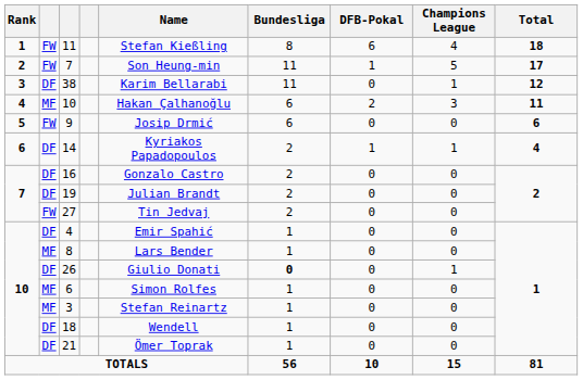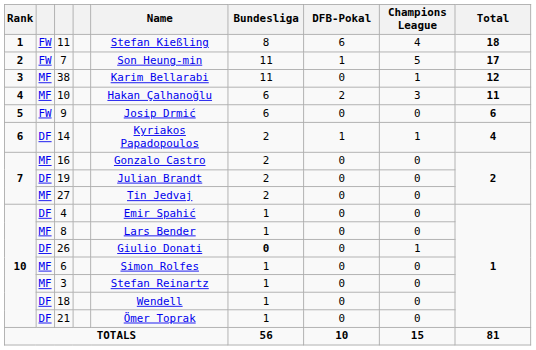 <table class="wikitable sortable" style="font-size: 95%; text-align: center;">
 <tr>
 <th width=15>Rank</th>
 <th width=15></th>
 <th width=15></th>
 <th width=15></th>
 <th width=150>Name</th>
 <th width=80>Bundesliga</th>
 <th width=80>DFB-Pokal</th>
 <th width=80>Champions League</th>
 <th width=80>Total</th>
 </tr>
 <tr>
 <td><strong>1</strong></td>
 <td><a href='#'>FW</a></td>
 <td>11</td>
 <td></td>
 <td><a href='#'>Stefan Kießling</a></td>
 <td>8</td>
 <td>6</td>
 <td>4</td>
 <td><strong>18</strong></td>
 </tr>
 <tr>
 <td><strong>2</strong></td>
 <td><a href='#'>FW</a></td>
 <td>7</td>
 <td></td>
 <td><a href='#'>Son Heung-min</a></td>
 <td>11</td>
 <td>1</td>
 <td>5</td>
 <td><strong>17</strong></td>
 </tr>
 <tr>
 <td><strong>3</strong></td>
-<td><a href='#'>DF</a></td>
+<td><a href='#'>MF</a></td>
 <td>38</td>
 <td></td>
 <td><a href='#'>Karim Bellarabi</a></td>
 <td>11</td>
 <td>0</td>
 <td>1</td>
 <td><strong>12</strong></td>
 </tr>
 <tr>
 <td><strong>4</strong></td>
 <td><a href='#'>MF</a></td>
 <td>10</td>
 <td></td>
 <td><a href='#'>Hakan Çalhanoğlu</a></td>
 <td>6</td>
 <td>2</td>
 <td>3</td>
 <td><strong>11</strong></td>
 </tr>
 <tr>
 <td><strong>5</strong></td>
 <td><a href='#'>FW</a></td>
 <td>9</td>
 <td></td>
 <td><a href='#'>Josip Drmić</a></td>
 <td>6</td>
 <td>0</td>
 <td>0</td>
 <td><strong>6</strong></td>
 </tr>
 <tr>
 <td><strong>6</strong></td>
 <td><a href='#'>DF</a></td>
 <td>14</td>
 <td></td>
 <td><a href='#'>Kyriakos Papadopoulos</a></td>
 <td>2</td>
 <td>1</td>
 <td>1</td>
 <td><strong>4</strong></td>
 </tr>
 <tr>
 <td rowspan=3><strong>7</strong></td>
-<td><a href='#'>DF</a></td>
+<td><a href='#'>MF</a></td>
 <td>16</td>
 <td></td>
 <td><a href='#'>Gonzalo Castro</a></td>
 <td>2</td>
 <td>0</td>
 <td>0</td>
 <td rowspan=3><strong>2</strong></td>
 </tr>
 <tr>
 <td><a href='#'>DF</a></td>
 <td>19</td>
 <td></td>
 <td><a href='#'>Julian Brandt</a></td>
 <td>2</td>
 <td>0</td>
 <td>0</td>
 </tr>
 <tr>
-<td><a href='#'>FW</a></td>
+<td><a href='#'>MF</a></td>
 <td>27</td>
 <td></td>
 <td><a href='#'>Tin Jedvaj</a></td>
 <td>2</td>
 <td>0</td>
 <td>0</td>
 </tr>
 <tr>
 <td rowspan=7><strong>10</strong></td>
 <td><a href='#'>DF</a></td>
 <td>4</td>
 <td></td>
 <td><a href='#'>Emir Spahić</a></td>
 <td>1</td>
 <td>0</td>
 <td>0</td>
 <td rowspan=7><strong>1</strong></td>
 </tr>
 <tr>
 <td><a href='#'>MF</a></td>
 <td>8</td>
 <td></td>
 <td><a href='#'>Lars Bender</a></td>
 <td>1</td>
 <td>0</td>
 <td>0</td>
 </tr>
 <tr>
 <td><a href='#'>DF</a></td>
 <td>26</td>
 <td></td>
 <td><a href='#'>Giulio Donati</a></td>
 <td><strong>0</strong></td>
 <td>0</td>
 <td>1</td>
 </tr>
 <tr>
 <td><a href='#'>MF</a></td>
 <td>6</td>
 <td></td>
 <td><a href='#'>Simon Rolfes</a></td>
 <td>1</td>
 <td>0</td>
 <td>0</td>
 </tr>
 <tr>
 <td><a href='#'>MF</a></td>
 <td>3</td>
 <td></td>
 <td><a href='#'>Stefan Reinartz</a></td>
 <td>1</td>
 <td>0</td>
 <td>0</td>
 </tr>
 <tr>
 <td><a href='#'>DF</a></td>
 <td>18</td>
 <td></td>
 <td><a href='#'>Wendell</a></td>
 <td>1</td>
 <td>0</td>
 <td>0</td>
 </tr>
 <tr>
 <td><a href='#'>DF</a></td>
 <td>21</td>
 <td></td>
 <td><a href='#'>Ömer Toprak</a></td>
 <td>1</td>
 <td>0</td>
 <td>0</td>
 </tr>
 <tr>
 <td colspan=5><strong>TOTALS</strong></td>
 <td><strong>56</strong></td>
 <td><strong>10</strong></td>
 <td><strong>15</strong></td>
 <td><strong>81</strong></td>
 </tr>
 </table>
